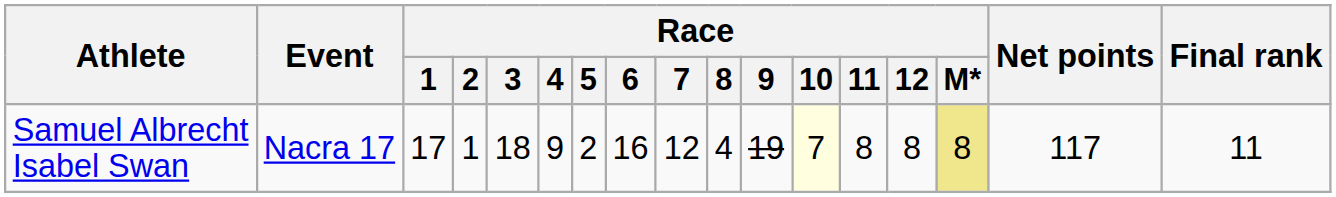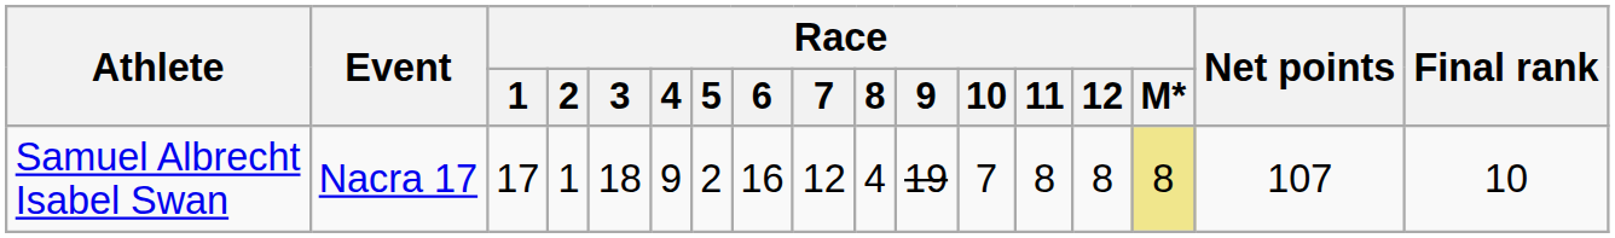 <table class="wikitable" style="font-size:90%">
 <tr>
 <th rowspan="2">Athlete</th>
 <th rowspan="2">Event</th>
 <th colspan=13>Race</th>
 <th rowspan=2>Net points</th>
 <th rowspan=2>Final rank</th>
 </tr>
 <tr style="font-size:95%">
 <th>1</th>
 <th>2</th>
 <th>3</th>
 <th>4</th>
 <th>5</th>
 <th>6</th>
 <th>7</th>
 <th>8</th>
 <th>9</th>
 <th>10</th>
 <th>11</th>
 <th>12</th>
 <th>M*</th>
 </tr>
 <tr align=center>
 <td align=left><a href='#'>Samuel Albrecht</a><br><a href='#'>Isabel Swan</a></td>
 <td align=left><a href='#'>Nacra 17</a></td>
 <td>17</td>
 <td>1</td>
 <td>18</td>
 <td>9</td>
 <td>2</td>
 <td>16</td>
 <td>12</td>
 <td>4</td>
 <td><s>19</s></td>
-<td style="background: lightyellow;">7</td>
+<td>7</td>
 <td>8</td>
 <td>8</td>
 <td style="background: khaki;">8</td>
-<td>117</td>
-<td>11</td>
+<td>107</td>
+<td>10</td>
 </tr>
 </table>
